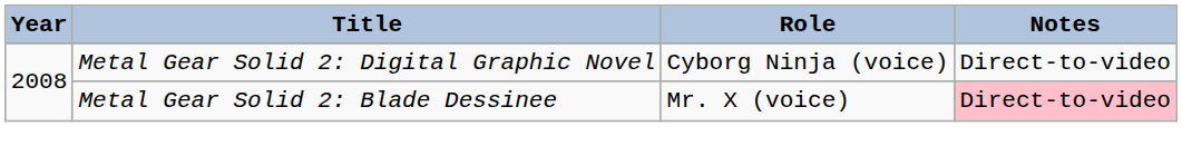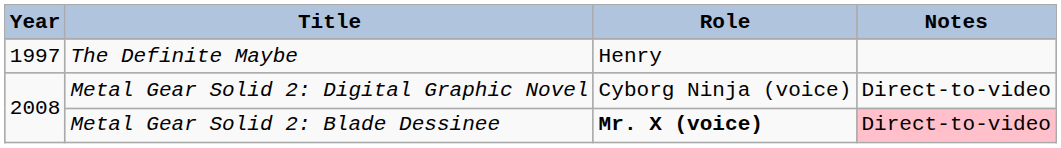 <table class="wikitable">
 <tr>
 <th style="background:#B0C4DE;">Year</th>
 <th style="background:#B0C4DE;">Title</th>
 <th style="background:#B0C4DE;">Role</th>
 <th style="background:#B0C4DE;">Notes</th>
+</tr>
+<tr>
+<td>1997</td>
+<td><em>The Definite Maybe</em></td>
+<td>Henry</td>
+<td></td>
 </tr>
 <tr>
 <td rowspan="2">2008</td>
 <td><em>Metal Gear Solid 2: Digital Graphic Novel</em></td>
 <td>Cyborg Ninja (voice)</td>
 <td>Direct-to-video</td>
 </tr>
 <tr>
 <td><em>Metal Gear Solid 2: Blade Dessinee</em></td>
-<td>Mr. X (voice)</td>
+<td><strong>Mr. X (voice)</strong></td>
 <td style="background: pink;">Direct-to-video</td>
 </tr>
 </table>
